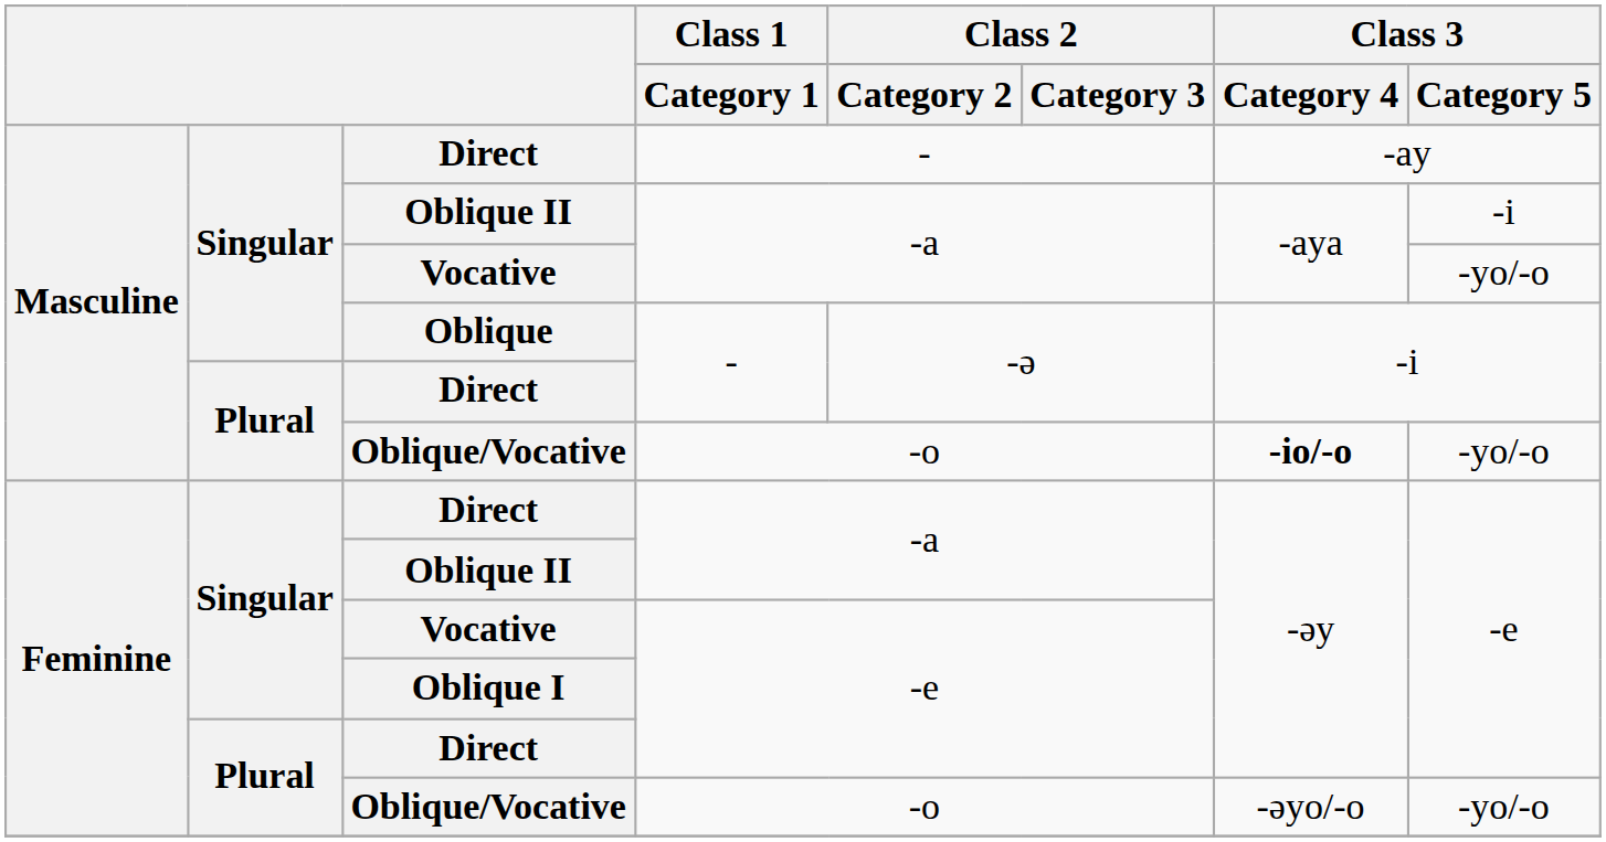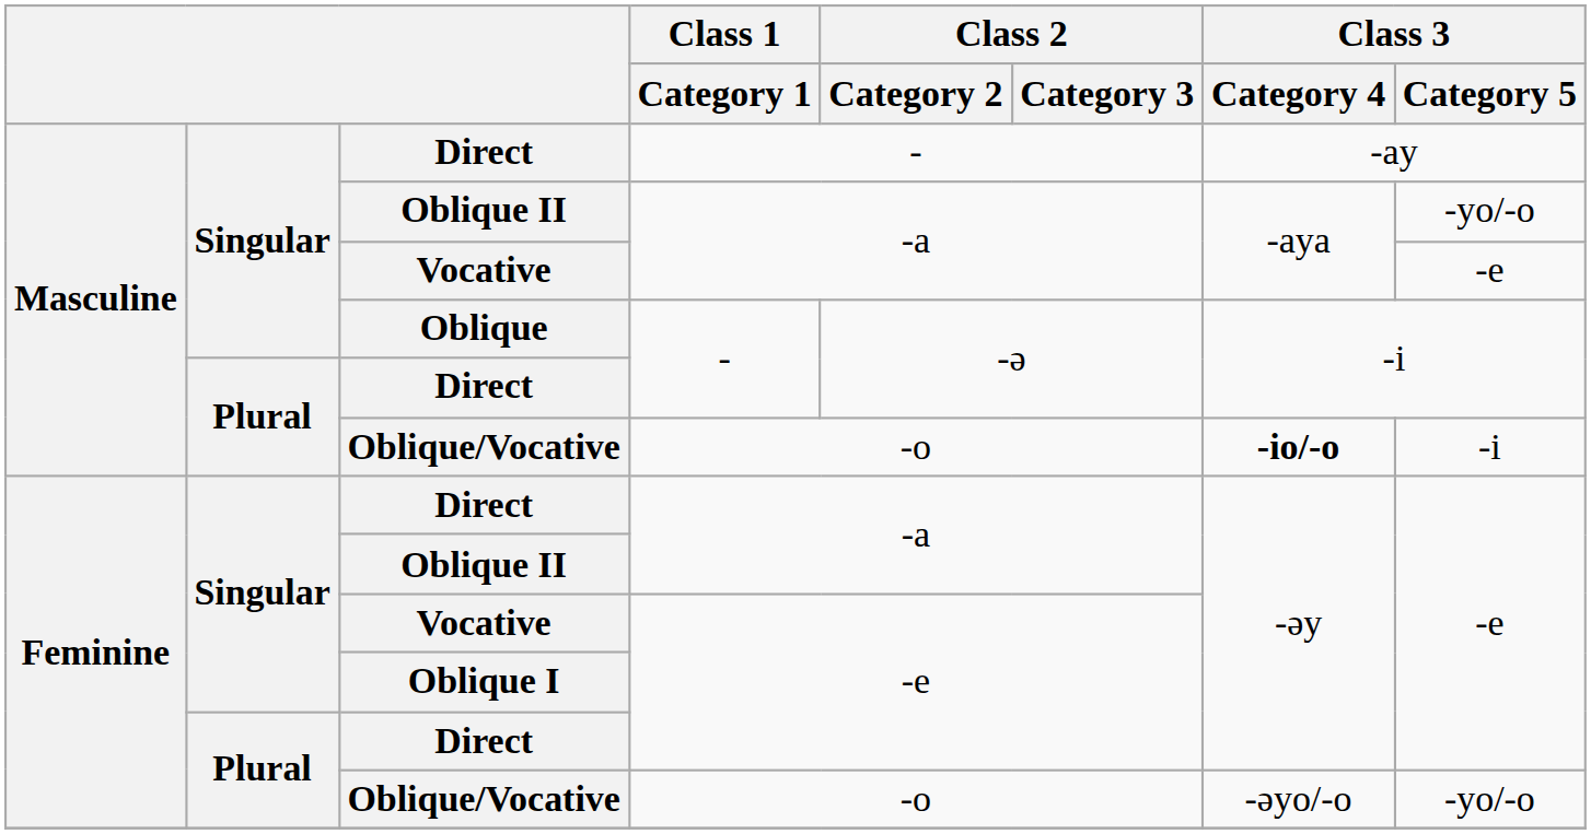 <table class="wikitable" style="text-align: center">
 <tr>
 <th colspan="3" rowspan="2"></th>
 <th>Class 1</th>
 <th colspan="2">Class 2</th>
 <th colspan="2">Class 3</th>
 </tr>
 <tr>
 <th>Category 1</th>
 <th>Category 2</th>
 <th>Category 3</th>
 <th>Category 4</th>
 <th>Category 5</th>
 </tr>
 <tr>
 <th rowspan=6>Masculine</th>
 <th rowspan=4>Singular</th>
 <th>Direct</th>
 <td colspan=3>-</td>
 <td colspan=2>-ay</td>
 </tr>
 <tr>
 <th>Oblique II</th>
 <td rowspan="2" colspan=3>-a</td>
 <td rowspan="2">-aya</td>
-<td>-i</td>
+<td>-yo/-o</td>
 </tr>
 <tr>
 <th>Vocative</th>
-<td>-yo/-o</td>
+<td>-e</td>
 </tr>
 <tr>
 <th>Oblique</th>
 <td rowspan=2>-</td>
 <td rowspan=2 colspan=2>-ə</td>
 <td rowspan=2 colspan=2>-i</td>
 </tr>
 <tr>
 <th rowspan=2>Plural</th>
 <th>Direct</th>
 </tr>
 <tr>
 <th>Oblique/Vocative</th>
 <td colspan=3>-o</td>
 <td><strong>-io/-o</strong></td>
-<td>-yo/-o</td>
+<td>-i</td>
 </tr>
 <tr>
 <th rowspan=6>Feminine</th>
 <th rowspan=4>Singular</th>
 <th>Direct</th>
 <td rowspan=2 colspan=3>-a</td>
 <td rowspan=5>-əy</td>
 <td rowspan=5>-e</td>
 </tr>
 <tr>
 <th>Oblique II</th>
 </tr>
 <tr>
 <th>Vocative</th>
 <td rowspan=3 colspan=3>-e</td>
 </tr>
 <tr>
 <th>Oblique I</th>
 </tr>
 <tr>
 <th rowspan=2>Plural</th>
 <th>Direct</th>
 </tr>
 <tr>
 <th>Oblique/Vocative</th>
 <td colspan=3>-o</td>
 <td>-əyo/-o</td>
 <td>-yo/-o</td>
 </tr>
 <tr>
 </tr>
 </table>
